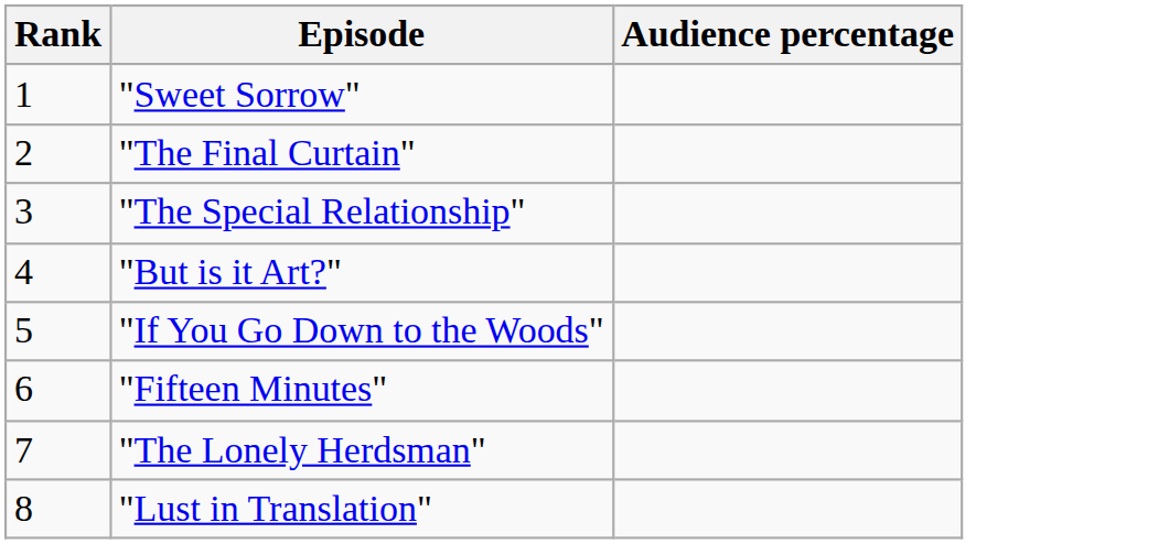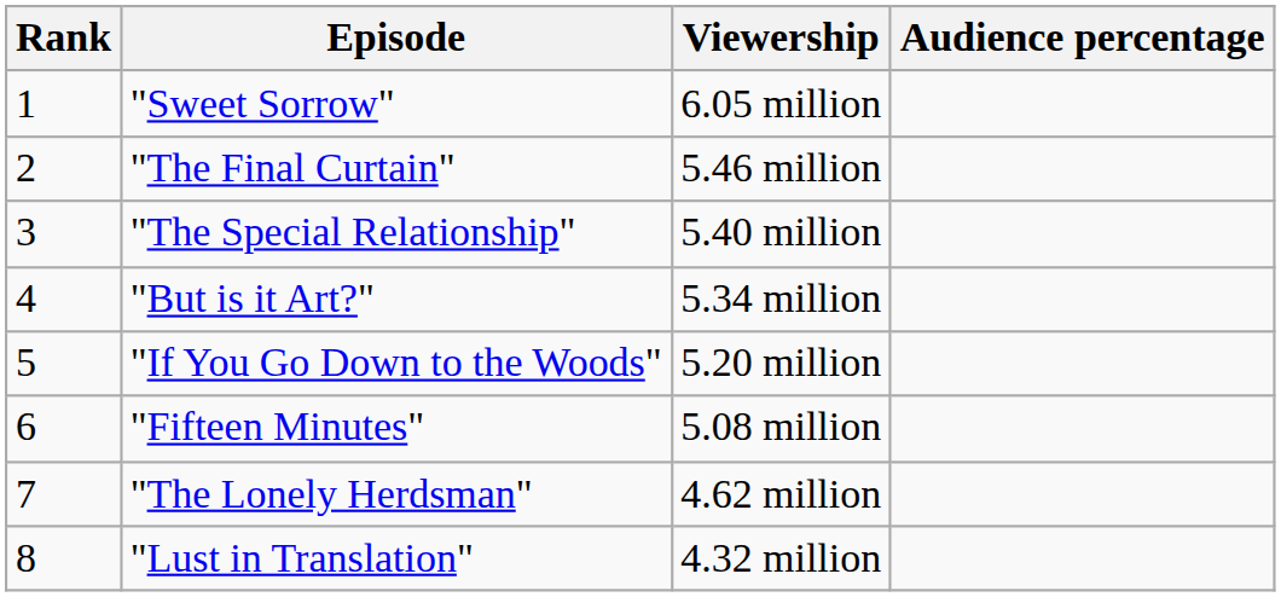 <table class="wikitable">
 <tr>
 <th>Rank</th>
 <th>Episode</th>
+<th>Viewership</th>
 <th>Audience percentage</th>
 </tr>
 <tr>
 <td>1</td>
 <td>"<a href='#'>Sweet Sorrow</a>"</td>
+<td>6.05 million</td>
 <td></td>
 </tr>
 <tr>
 <td>2</td>
 <td>"<a href='#'>The Final Curtain</a>"</td>
+<td>5.46 million</td>
 <td></td>
 </tr>
 <tr>
 <td>3</td>
 <td>"<a href='#'>The Special Relationship</a>"</td>
+<td>5.40 million</td>
 <td></td>
 </tr>
 <tr>
 <td>4</td>
 <td>"<a href='#'>But is it Art?</a>"</td>
+<td>5.34 million</td>
 <td></td>
 </tr>
 <tr>
 <td>5</td>
 <td>"<a href='#'>If You Go Down to the Woods</a>"</td>
+<td>5.20 million</td>
 <td></td>
 </tr>
 <tr>
 <td>6</td>
 <td>"<a href='#'>Fifteen Minutes</a>"</td>
+<td>5.08 million</td>
 <td></td>
 </tr>
 <tr>
 <td>7</td>
 <td>"<a href='#'>The Lonely Herdsman</a>"</td>
+<td>4.62 million</td>
 <td></td>
 </tr>
 <tr>
 <td>8</td>
 <td>"<a href='#'>Lust in Translation</a>"</td>
+<td>4.32 million</td>
 <td></td>
 </tr>
 </table>
